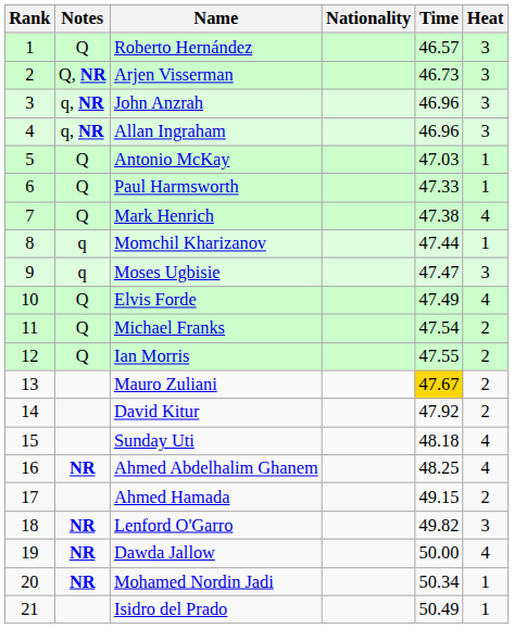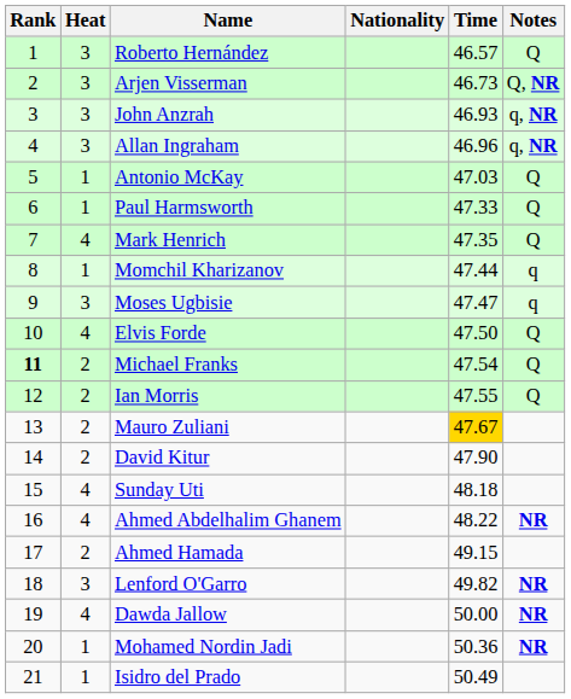 <table class="wikitable sortable" style="text-align:center">
 <tr>
 <th>Rank</th>
-<th>Notes</th>
+<th>Heat</th>
 <th>Name</th>
 <th>Nationality</th>
 <th>Time</th>
-<th>Heat</th>
+<th>Notes</th>
 </tr>
 <tr bgcolor=ccffcc>
 <td>1</td>
-<td>Q</td>
+<td>3</td>
 <td align="left"><a href='#'>Roberto Hernández</a></td>
 <td align=left></td>
 <td>46.57</td>
-<td>3</td>
+<td>Q</td>
 </tr>
 <tr bgcolor=ccffcc>
 <td>2</td>
-<td>Q, <strong><a href='#'>NR</a></strong></td>
+<td>3</td>
 <td align="left"><a href='#'>Arjen Visserman</a></td>
 <td align=left></td>
 <td>46.73</td>
-<td>3</td>
+<td>Q, <strong><a href='#'>NR</a></strong></td>
 </tr>
 <tr bgcolor=ddffdd>
 <td>3</td>
-<td>q, <strong><a href='#'>NR</a></strong></td>
+<td>3</td>
 <td align="left"><a href='#'>John Anzrah</a></td>
 <td align=left></td>
-<td>46.96</td>
-<td>3</td>
+<td>46.93</td>
+<td>q, <strong><a href='#'>NR</a></strong></td>
 </tr>
 <tr bgcolor=ddffdd>
 <td>4</td>
-<td>q, <strong><a href='#'>NR</a></strong></td>
+<td>3</td>
 <td align="left"><a href='#'>Allan Ingraham</a></td>
 <td align=left></td>
 <td>46.96</td>
-<td>3</td>
+<td>q, <strong><a href='#'>NR</a></strong></td>
 </tr>
 <tr bgcolor=ccffcc>
 <td>5</td>
-<td>Q</td>
+<td>1</td>
 <td align="left"><a href='#'>Antonio McKay</a></td>
 <td align=left></td>
 <td>47.03</td>
-<td>1</td>
+<td>Q</td>
 </tr>
 <tr bgcolor=ccffcc>
 <td>6</td>
-<td>Q</td>
+<td>1</td>
 <td align="left"><a href='#'>Paul Harmsworth</a></td>
 <td align=left></td>
 <td>47.33</td>
-<td>1</td>
+<td>Q</td>
 </tr>
 <tr bgcolor=ccffcc>
 <td>7</td>
-<td>Q</td>
+<td>4</td>
 <td align="left"><a href='#'>Mark Henrich</a></td>
 <td align=left></td>
-<td>47.38</td>
-<td>4</td>
+<td>47.35</td>
+<td>Q</td>
 </tr>
 <tr bgcolor=ddffdd>
 <td>8</td>
-<td>q</td>
+<td>1</td>
 <td align="left"><a href='#'>Momchil Kharizanov</a></td>
 <td align=left></td>
 <td>47.44</td>
-<td>1</td>
+<td>q</td>
 </tr>
 <tr bgcolor=ddffdd>
 <td>9</td>
-<td>q</td>
+<td>3</td>
 <td align="left"><a href='#'>Moses Ugbisie</a></td>
 <td align=left></td>
 <td>47.47</td>
-<td>3</td>
+<td>q</td>
 </tr>
 <tr bgcolor=ccffcc>
 <td>10</td>
-<td>Q</td>
+<td>4</td>
 <td align="left"><a href='#'>Elvis Forde</a></td>
 <td align=left></td>
-<td>47.49</td>
-<td>4</td>
+<td>47.50</td>
+<td>Q</td>
 </tr>
 <tr bgcolor=ccffcc>
-<td>11</td>
-<td>Q</td>
+<td><strong>11</strong></td>
+<td>2</td>
 <td align="left"><a href='#'>Michael Franks</a></td>
 <td align=left></td>
 <td>47.54</td>
-<td>2</td>
+<td>Q</td>
 </tr>
 <tr bgcolor=ccffcc>
 <td>12</td>
-<td>Q</td>
+<td>2</td>
 <td align="left"><a href='#'>Ian Morris</a></td>
 <td align=left></td>
 <td>47.55</td>
-<td>2</td>
+<td>Q</td>
 </tr>
 <tr>
 <td>13</td>
-<td></td>
+<td>2</td>
 <td align="left"><a href='#'>Mauro Zuliani</a></td>
 <td align=left></td>
 <td style="background: gold;">47.67</td>
-<td>2</td>
+<td></td>
 </tr>
 <tr>
 <td>14</td>
-<td></td>
+<td>2</td>
 <td align="left"><a href='#'>David Kitur</a></td>
 <td align=left></td>
-<td>47.92</td>
-<td>2</td>
+<td>47.90</td>
+<td></td>
 </tr>
 <tr>
 <td>15</td>
-<td></td>
+<td>4</td>
 <td align="left"><a href='#'>Sunday Uti</a></td>
 <td align=left></td>
 <td>48.18</td>
-<td>4</td>
+<td></td>
 </tr>
 <tr>
 <td>16</td>
-<td><strong><a href='#'>NR</a></strong></td>
+<td>4</td>
 <td align="left"><a href='#'>Ahmed Abdelhalim Ghanem</a></td>
 <td align=left></td>
-<td>48.25</td>
-<td>4</td>
+<td>48.22</td>
+<td><strong><a href='#'>NR</a></strong></td>
 </tr>
 <tr>
 <td>17</td>
-<td></td>
+<td>2</td>
 <td align="left"><a href='#'>Ahmed Hamada</a></td>
 <td align=left></td>
 <td>49.15</td>
-<td>2</td>
+<td></td>
 </tr>
 <tr>
 <td>18</td>
-<td><strong><a href='#'>NR</a></strong></td>
+<td>3</td>
 <td align="left"><a href='#'>Lenford O'Garro</a></td>
 <td align=left></td>
 <td>49.82</td>
-<td>3</td>
+<td><strong><a href='#'>NR</a></strong></td>
 </tr>
 <tr>
 <td>19</td>
-<td><strong><a href='#'>NR</a></strong></td>
+<td>4</td>
 <td align="left"><a href='#'>Dawda Jallow</a></td>
 <td align=left></td>
 <td>50.00</td>
-<td>4</td>
+<td><strong><a href='#'>NR</a></strong></td>
 </tr>
 <tr>
 <td>20</td>
-<td><strong><a href='#'>NR</a></strong></td>
+<td>1</td>
 <td align="left"><a href='#'>Mohamed Nordin Jadi</a></td>
 <td align=left></td>
-<td>50.34</td>
-<td>1</td>
+<td>50.36</td>
+<td><strong><a href='#'>NR</a></strong></td>
 </tr>
 <tr>
 <td>21</td>
-<td></td>
+<td>1</td>
 <td align="left"><a href='#'>Isidro del Prado</a></td>
 <td align=left></td>
 <td>50.49</td>
-<td>1</td>
+<td></td>
 </tr>
 </table>
